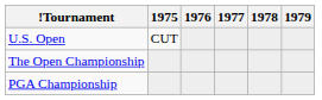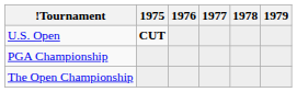 <table class="wikitable" style="font-size:95%;text-align:center;">
 <tr>
 <th>!Tournament</th>
 <th>1975</th>
 <th>1976</th>
 <th>1977</th>
 <th>1978</th>
 <th>1979</th>
 </tr>
 <tr>
 <td align=left><a href='#'>U.S. Open</a></td>
-<td>CUT</td>
+<td><strong>CUT</strong></td>
+<td style="background:#eeeeee;"></td>
+<td style="background:#eeeeee;"></td>
+<td style="background:#eeeeee;"></td>
+<td style="background:#eeeeee;"></td>
+</tr>
+<tr>
+<td align=left><a href='#'>PGA Championship</a></td>
+<td style="background:#eeeeee;"></td>
 <td style="background:#eeeeee;"></td>
 <td style="background:#eeeeee;"></td>
 <td style="background:#eeeeee;"></td>
 <td style="background:#eeeeee;"></td>
 </tr>
 <tr>
 <td align=left><a href='#'>The Open Championship</a></td>
 <td style="background:#eeeeee;"></td>
 <td style="background:#eeeeee;"></td>
 <td style="background:#eeeeee;"></td>
 <td style="background:#eeeeee;"></td>
 <td style="background:#eeeeee;"></td>
 </tr>
-<tr>
-<td align=left><a href='#'>PGA Championship</a></td>
-<td style="background:#eeeeee;"></td>
-<td style="background:#eeeeee;"></td>
-<td style="background:#eeeeee;"></td>
-<td style="background:#eeeeee;"></td>
-<td style="background:#eeeeee;"></td>
-</tr>
 </table>
